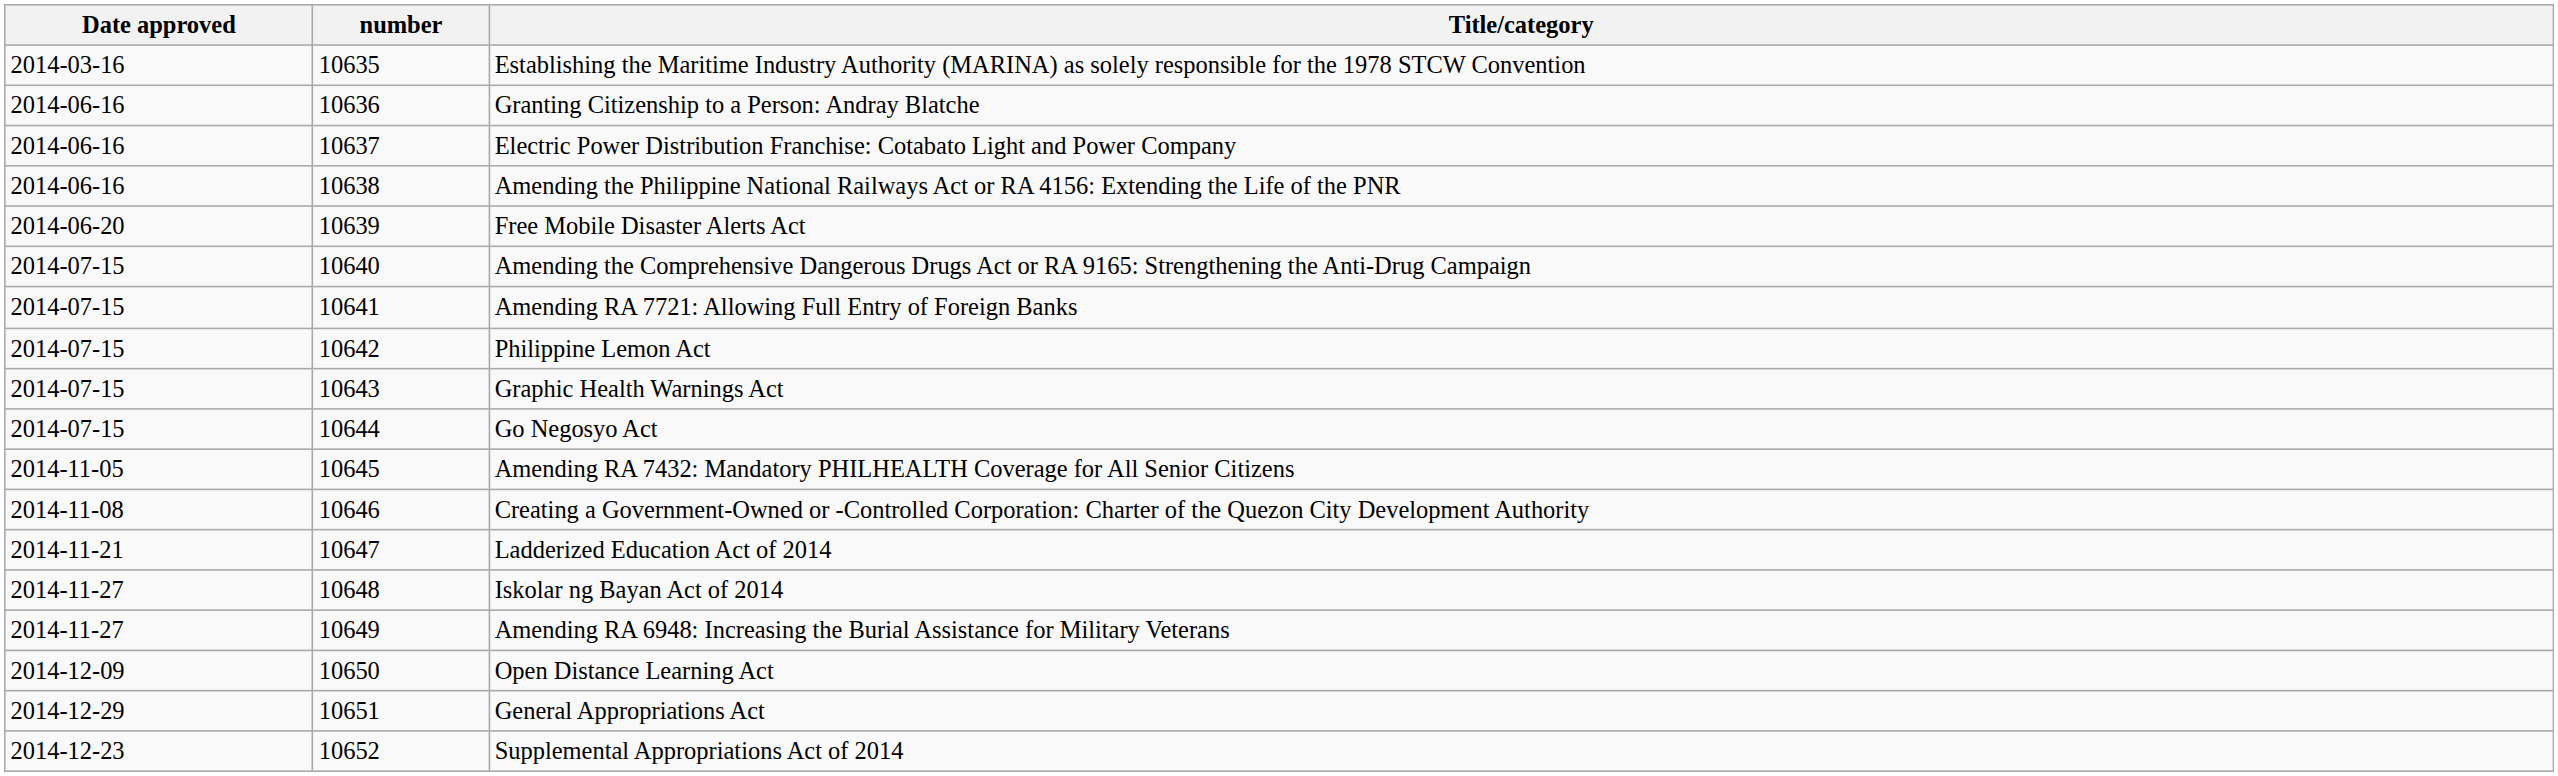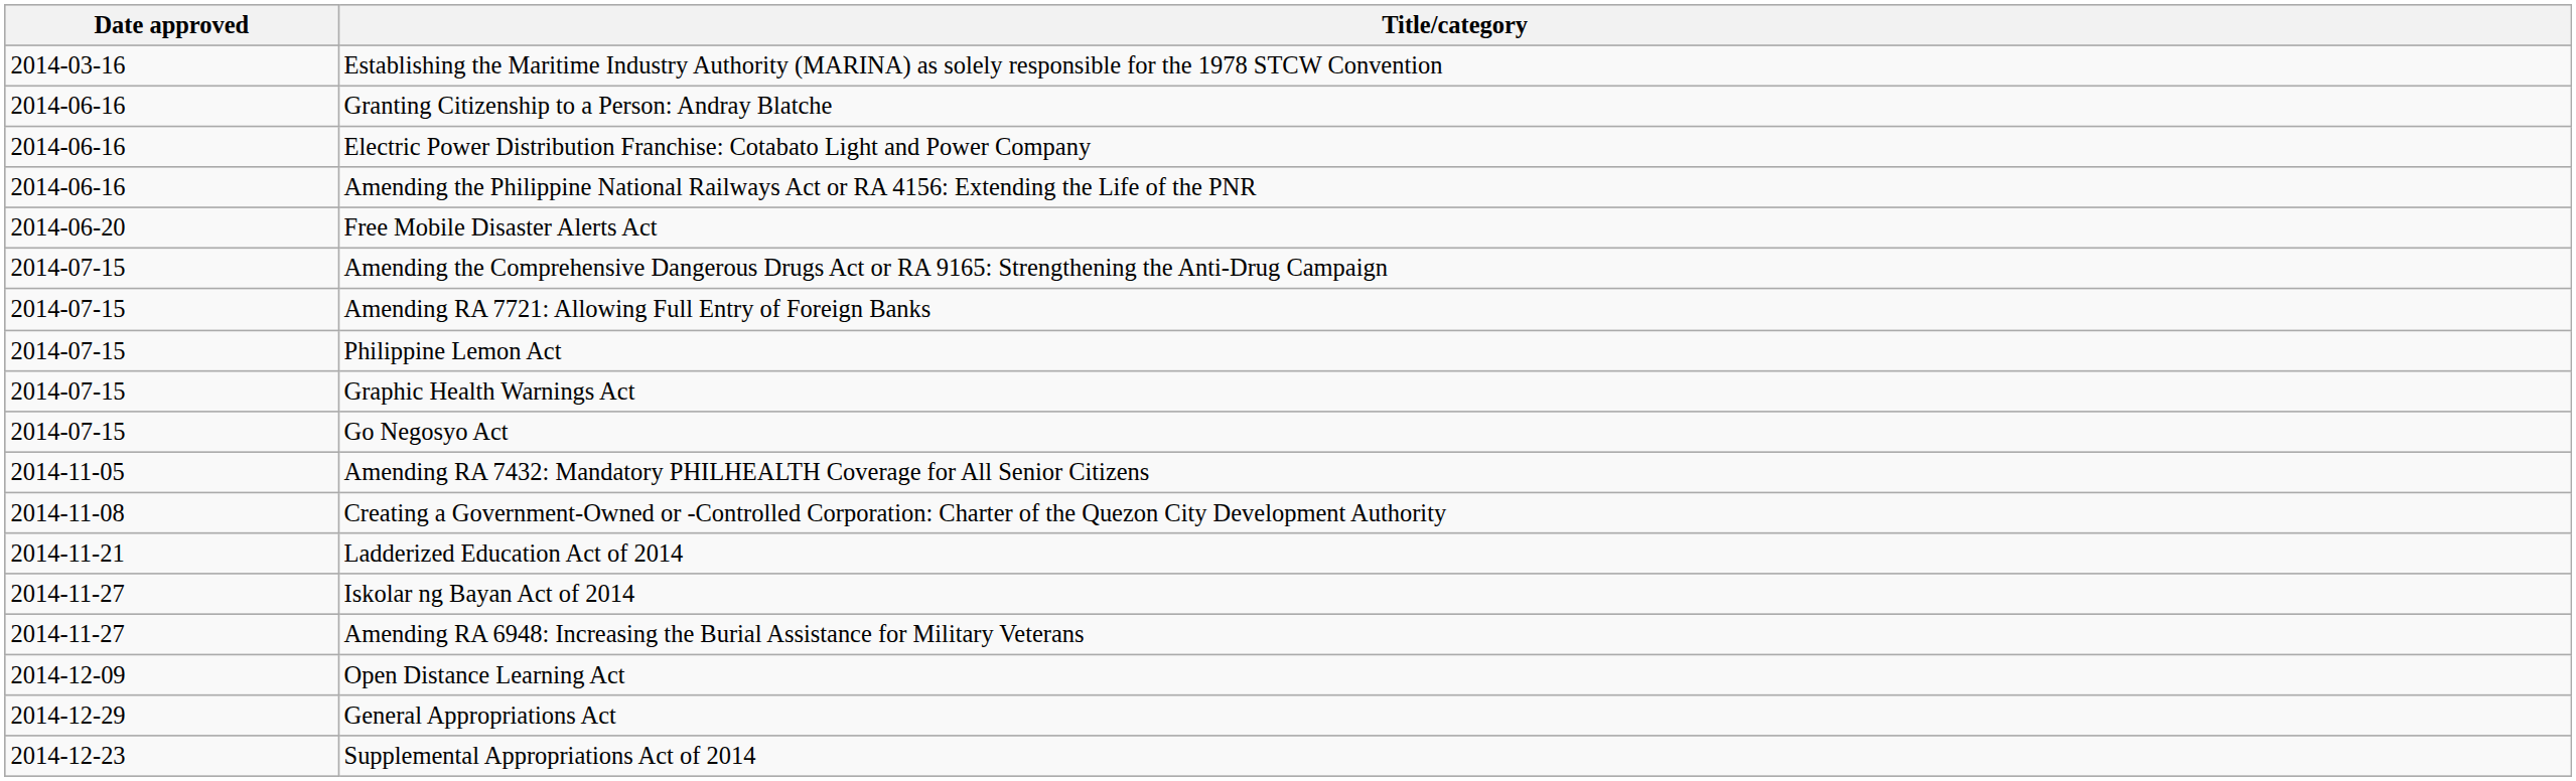 <table class="wikitable sortable collapsible collapsed plainrowheaders" style="width: 100%; font-size: 95%">
 <tr>
 <th scope="col" data-sort-type="isoDate">Date approved</th>
-<th scope="col"> number</th>
 <th scope="col">Title/category</th>
 </tr>
 <tr>
 <td>2014-03-16</td>
-<td>10635</td>
 <td>Establishing the Maritime Industry Authority (MARINA) as solely responsible for the 1978 STCW Convention</td>
 </tr>
 <tr>
 <td>2014-06-16</td>
-<td>10636</td>
 <td>Granting Citizenship to a Person: Andray Blatche</td>
 </tr>
 <tr>
 <td>2014-06-16</td>
-<td>10637</td>
 <td>Electric Power Distribution Franchise: Cotabato Light and Power Company</td>
 </tr>
 <tr>
 <td>2014-06-16</td>
-<td>10638</td>
 <td>Amending the Philippine National Railways Act or RA 4156: Extending the Life of the PNR</td>
 </tr>
 <tr>
 <td>2014-06-20</td>
-<td>10639</td>
 <td>Free Mobile Disaster Alerts Act</td>
 </tr>
 <tr>
 <td>2014-07-15</td>
-<td>10640</td>
 <td>Amending the Comprehensive Dangerous Drugs Act or RA 9165: Strengthening the Anti-Drug Campaign</td>
 </tr>
 <tr>
 <td>2014-07-15</td>
-<td>10641</td>
 <td>Amending RA 7721: Allowing Full Entry of Foreign Banks</td>
 </tr>
 <tr>
 <td>2014-07-15</td>
-<td>10642</td>
 <td>Philippine Lemon Act</td>
 </tr>
 <tr>
 <td>2014-07-15</td>
-<td>10643</td>
 <td>Graphic Health Warnings Act</td>
 </tr>
 <tr>
 <td>2014-07-15</td>
-<td>10644</td>
 <td>Go Negosyo Act</td>
 </tr>
 <tr>
 <td>2014-11-05</td>
-<td>10645</td>
 <td>Amending RA 7432: Mandatory PHILHEALTH Coverage for All Senior Citizens</td>
 </tr>
 <tr>
 <td>2014-11-08</td>
-<td>10646</td>
 <td>Creating a Government-Owned or -Controlled Corporation: Charter of the Quezon City Development Authority</td>
 </tr>
 <tr>
 <td>2014-11-21</td>
-<td>10647</td>
 <td>Ladderized Education Act of 2014</td>
 </tr>
 <tr>
 <td>2014-11-27</td>
-<td>10648</td>
 <td>Iskolar ng Bayan Act of 2014</td>
 </tr>
 <tr>
 <td>2014-11-27</td>
-<td>10649</td>
 <td>Amending RA 6948: Increasing the Burial Assistance for Military Veterans</td>
 </tr>
 <tr>
 <td>2014-12-09</td>
-<td>10650</td>
 <td>Open Distance Learning Act</td>
 </tr>
 <tr>
 <td>2014-12-29</td>
-<td>10651</td>
 <td>General Appropriations Act</td>
 </tr>
 <tr>
 <td>2014-12-23</td>
-<td>10652</td>
 <td>Supplemental Appropriations Act of 2014</td>
 </tr>
 </table>
